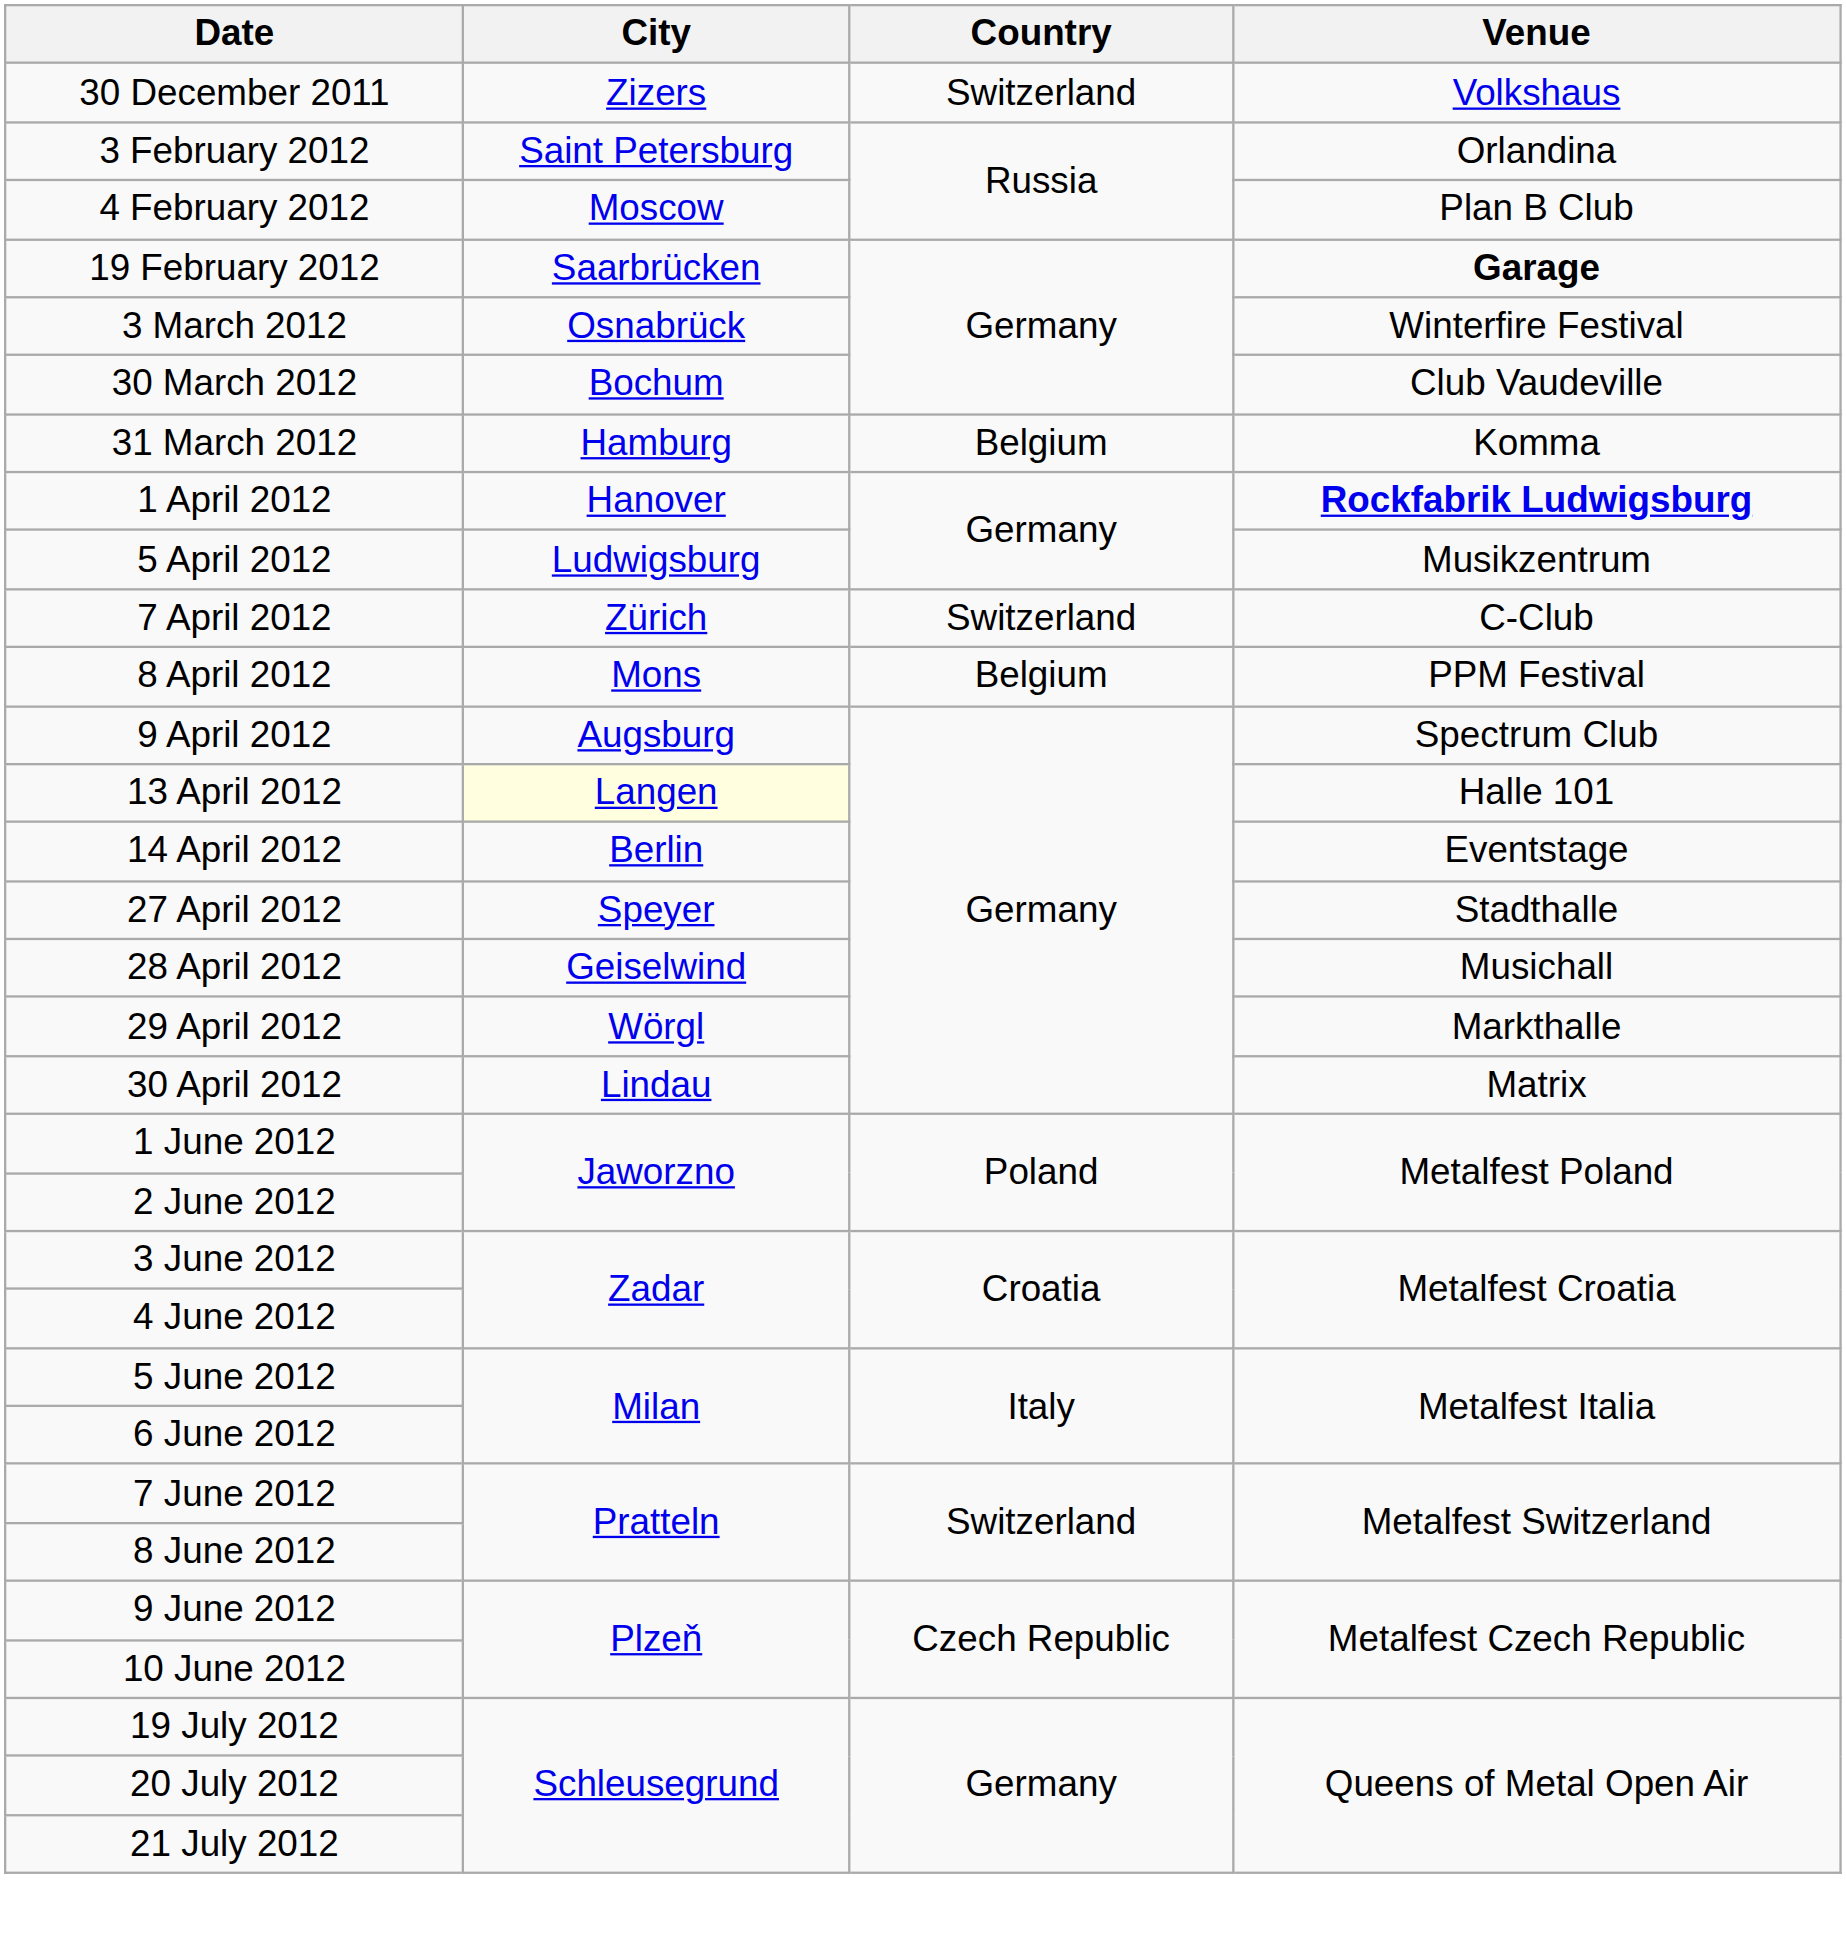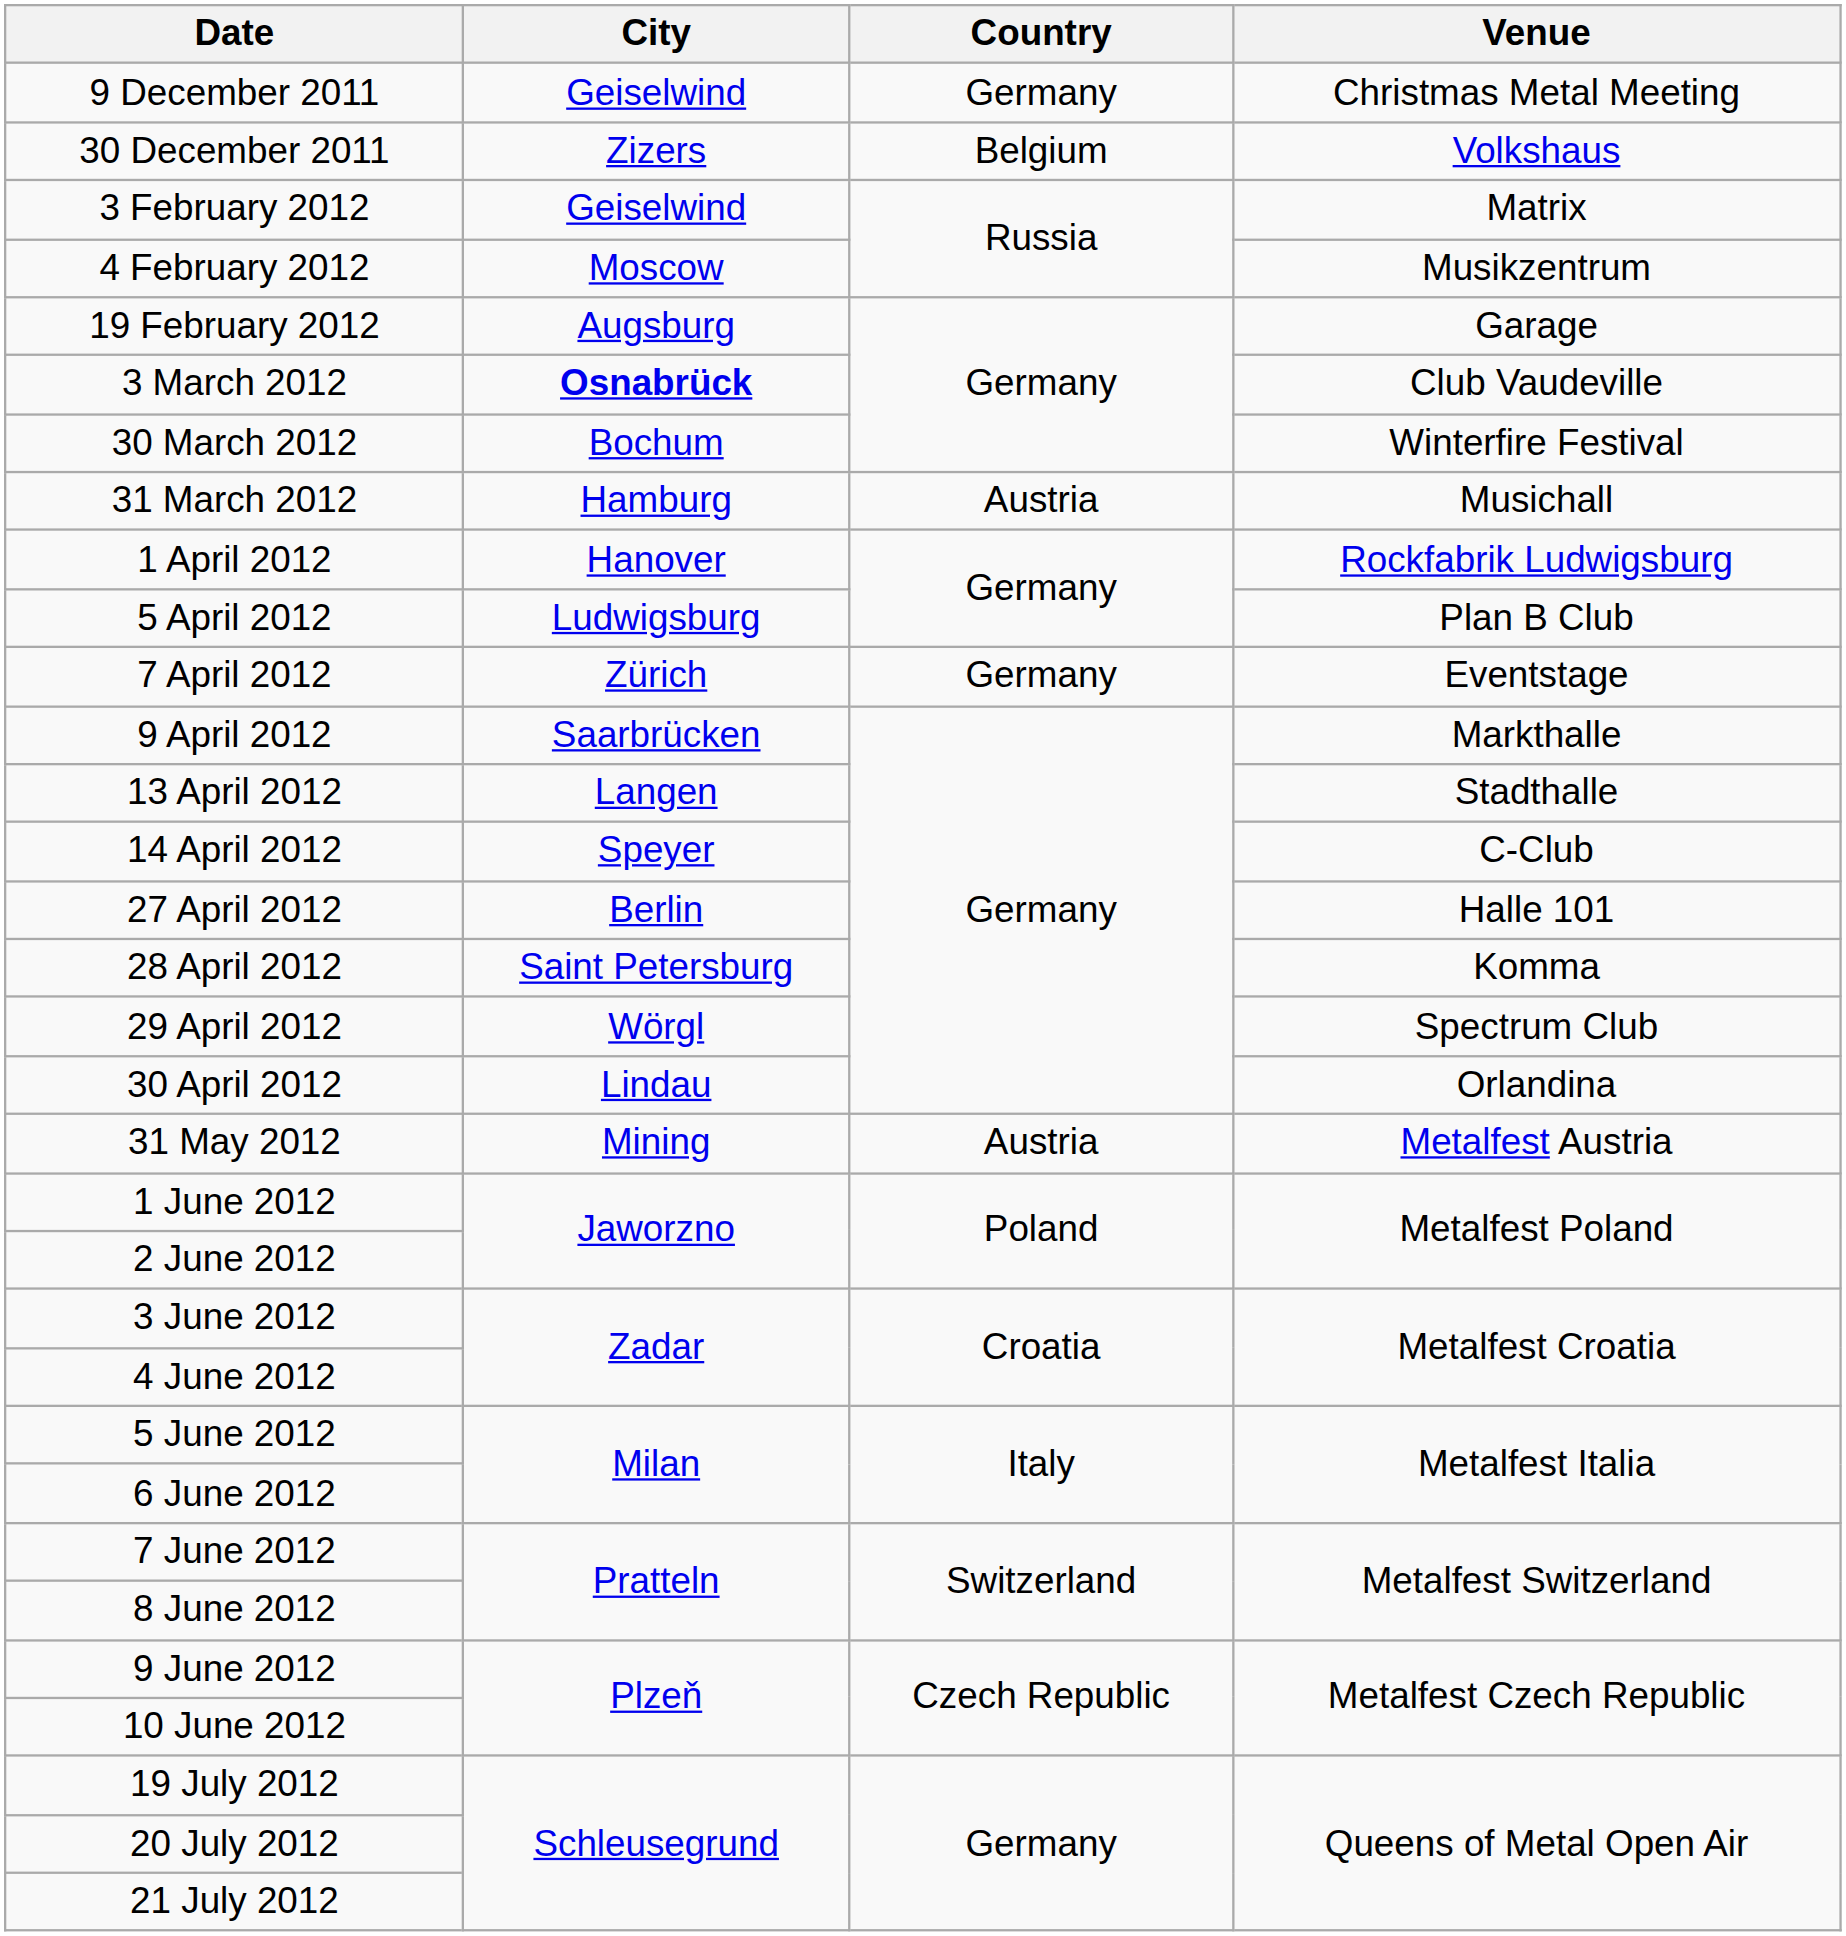 <table class="wikitable" style="text-align:center;">
 <tr>
 <th scope="col" style="width:12em;">Date</th>
 <th scope="col" style="width:10em;">City</th>
 <th scope="col" style="width:10em;">Country</th>
 <th scope="col" style="width:16em;">Venue</th>
 </tr>
 <tr>
+<td>9 December 2011</td>
+<td><a href='#'>Geiselwind</a></td>
+<td>Germany</td>
+<td>Christmas Metal Meeting</td>
+</tr>
+<tr>
 <td>30 December 2011</td>
 <td><a href='#'>Zizers</a></td>
-<td>Switzerland</td>
+<td>Belgium</td>
 <td><a href='#'>Volkshaus</a></td>
 </tr>
 <tr>
 <td>3 February 2012</td>
-<td><a href='#'>Saint Petersburg</a></td>
+<td><a href='#'>Geiselwind</a></td>
 <td rowspan="2">Russia</td>
-<td>Orlandina</td>
+<td>Matrix</td>
 </tr>
 <tr>
 <td>4 February 2012</td>
 <td><a href='#'>Moscow</a></td>
-<td>Plan B Club</td>
+<td>Musikzentrum</td>
 </tr>
 <tr>
 <td>19 February 2012</td>
-<td><a href='#'>Saarbrücken</a></td>
+<td><a href='#'>Augsburg</a></td>
 <td rowspan="3">Germany</td>
-<td><strong>Garage</strong></td>
+<td>Garage</td>
 </tr>
 <tr>
 <td>3 March 2012</td>
-<td><a href='#'>Osnabrück</a></td>
-<td>Winterfire Festival</td>
+<td><strong><a href='#'>Osnabrück</a></strong></td>
+<td>Club Vaudeville</td>
 </tr>
 <tr>
 <td>30 March 2012</td>
 <td><a href='#'>Bochum</a></td>
-<td>Club Vaudeville</td>
+<td>Winterfire Festival</td>
 </tr>
 <tr>
 <td>31 March 2012</td>
 <td><a href='#'>Hamburg</a></td>
-<td>Belgium</td>
-<td>Komma</td>
+<td>Austria</td>
+<td>Musichall</td>
 </tr>
 <tr>
 <td>1 April 2012</td>
 <td><a href='#'>Hanover</a></td>
 <td rowspan="2">Germany</td>
-<td><strong><a href='#'>Rockfabrik Ludwigsburg</a></strong></td>
+<td><a href='#'>Rockfabrik Ludwigsburg</a></td>
 </tr>
 <tr>
 <td>5 April 2012</td>
 <td><a href='#'>Ludwigsburg</a></td>
-<td>Musikzentrum</td>
+<td>Plan B Club</td>
 </tr>
 <tr>
 <td>7 April 2012</td>
 <td><a href='#'>Zürich</a></td>
-<td>Switzerland</td>
+<td>Germany</td>
+<td>Eventstage</td>
+</tr>
+<tr>
+<td>9 April 2012</td>
+<td><a href='#'>Saarbrücken</a></td>
+<td rowspan="7">Germany</td>
+<td>Markthalle</td>
+</tr>
+<tr>
+<td>13 April 2012</td>
+<td><a href='#'>Langen</a></td>
+<td>Stadthalle</td>
+</tr>
+<tr>
+<td>14 April 2012</td>
+<td><a href='#'>Speyer</a></td>
 <td>C-Club</td>
 </tr>
 <tr>
-<td>8 April 2012</td>
-<td><a href='#'>Mons</a></td>
-<td>Belgium</td>
-<td>PPM Festival</td>
-</tr>
-<tr>
-<td>9 April 2012</td>
-<td><a href='#'>Augsburg</a></td>
-<td rowspan="7">Germany</td>
-<td>Spectrum Club</td>
-</tr>
-<tr>
-<td>13 April 2012</td>
-<td style="background: lightyellow;"><a href='#'>Langen</a></td>
+<td>27 April 2012</td>
+<td><a href='#'>Berlin</a></td>
 <td>Halle 101</td>
 </tr>
 <tr>
-<td>14 April 2012</td>
-<td><a href='#'>Berlin</a></td>
-<td>Eventstage</td>
-</tr>
-<tr>
-<td>27 April 2012</td>
-<td><a href='#'>Speyer</a></td>
-<td>Stadthalle</td>
-</tr>
-<tr>
 <td>28 April 2012</td>
-<td><a href='#'>Geiselwind</a></td>
-<td>Musichall</td>
+<td><a href='#'>Saint Petersburg</a></td>
+<td>Komma</td>
 </tr>
 <tr>
 <td>29 April 2012</td>
 <td><a href='#'>Wörgl</a></td>
-<td>Markthalle</td>
+<td>Spectrum Club</td>
 </tr>
 <tr>
 <td>30 April 2012</td>
 <td><a href='#'>Lindau</a></td>
-<td>Matrix</td>
+<td>Orlandina</td>
+</tr>
+<tr>
+<td>31 May 2012</td>
+<td><a href='#'>Mining</a></td>
+<td>Austria</td>
+<td><a href='#'>Metalfest</a> Austria</td>
 </tr>
 <tr>
 <td>1 June 2012</td>
 <td rowspan="2"><a href='#'>Jaworzno</a></td>
 <td rowspan="2">Poland</td>
 <td rowspan="2">Metalfest Poland</td>
 </tr>
 <tr>
 <td>2 June 2012</td>
 </tr>
 <tr>
 <td>3 June 2012</td>
 <td rowspan="2"><a href='#'>Zadar</a></td>
 <td rowspan="2">Croatia</td>
 <td rowspan="2">Metalfest Croatia</td>
 </tr>
 <tr>
 <td>4 June 2012</td>
 </tr>
 <tr>
 <td>5 June 2012</td>
 <td rowspan="2"><a href='#'>Milan</a></td>
 <td rowspan="2">Italy</td>
 <td rowspan="2">Metalfest Italia</td>
 </tr>
 <tr>
 <td>6 June 2012</td>
 </tr>
 <tr>
 <td>7 June 2012</td>
 <td rowspan="2"><a href='#'>Pratteln</a></td>
 <td rowspan="2">Switzerland</td>
 <td rowspan="2">Metalfest Switzerland</td>
 </tr>
 <tr>
 <td>8 June 2012</td>
 </tr>
 <tr>
 <td>9 June 2012</td>
 <td rowspan="2"><a href='#'>Plzeň</a></td>
 <td rowspan="2">Czech Republic</td>
 <td rowspan="2">Metalfest Czech Republic</td>
 </tr>
 <tr>
 <td>10 June 2012</td>
 </tr>
 <tr>
 <td>19 July 2012</td>
 <td rowspan="3"><a href='#'>Schleusegrund</a></td>
 <td rowspan="3">Germany</td>
 <td rowspan="3">Queens of Metal Open Air</td>
 </tr>
 <tr>
 <td>20 July 2012</td>
 </tr>
 <tr>
 <td>21 July 2012</td>
 </tr>
 </table>
